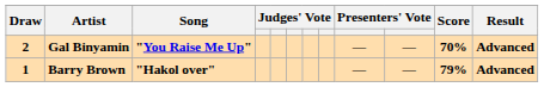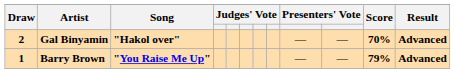 <table class="sortable wikitable" style="margin: 1em auto 1em auto; text-align:center; font-size:90%; line-height:18px;">
 <tr>
 </tr>
 <tr>
 <th rowspan="2">Draw</th>
 <th rowspan="2">Artist</th>
 <th rowspan="2">Song</th>
 <th colspan="5" class="unsortable">Judges' Vote</th>
 <th colspan="2" class="unsortable">Presenters' Vote</th>
 <th rowspan="2">Score</th>
 <th rowspan="2">Result</th>
 </tr>
 <tr>
 <th class="unsortable"></th>
 <th class="unsortable"></th>
 <th class="unsortable"></th>
 <th class="unsortable"></th>
 <th class="unsortable"></th>
 <th class="unsortable"></th>
 <th class="unsortable"></th>
 </tr>
 <tr style="font-weight:bold; background:#FFDEAD;">
 <td>2</td>
 <td align="left">Gal Binyamin</td>
-<td align="left">"<a href='#'>You Raise Me Up</a>"</td>
+<td align="left">"Hakol over"</td>
 <td></td>
 <td></td>
 <td></td>
 <td></td>
 <td></td>
 <td>—</td>
 <td>—</td>
 <td>70%</td>
 <td>Advanced</td>
 </tr>
 <tr style="font-weight:bold; background:#FFDEAD;">
 <td>1</td>
 <td align="left">Barry Brown</td>
-<td align="left">"Hakol over"</td>
+<td align="left">"<a href='#'>You Raise Me Up</a>"</td>
 <td></td>
 <td></td>
 <td></td>
 <td></td>
 <td></td>
 <td>—</td>
 <td>—</td>
 <td>79%</td>
 <td>Advanced</td>
 </tr>
 </table>
